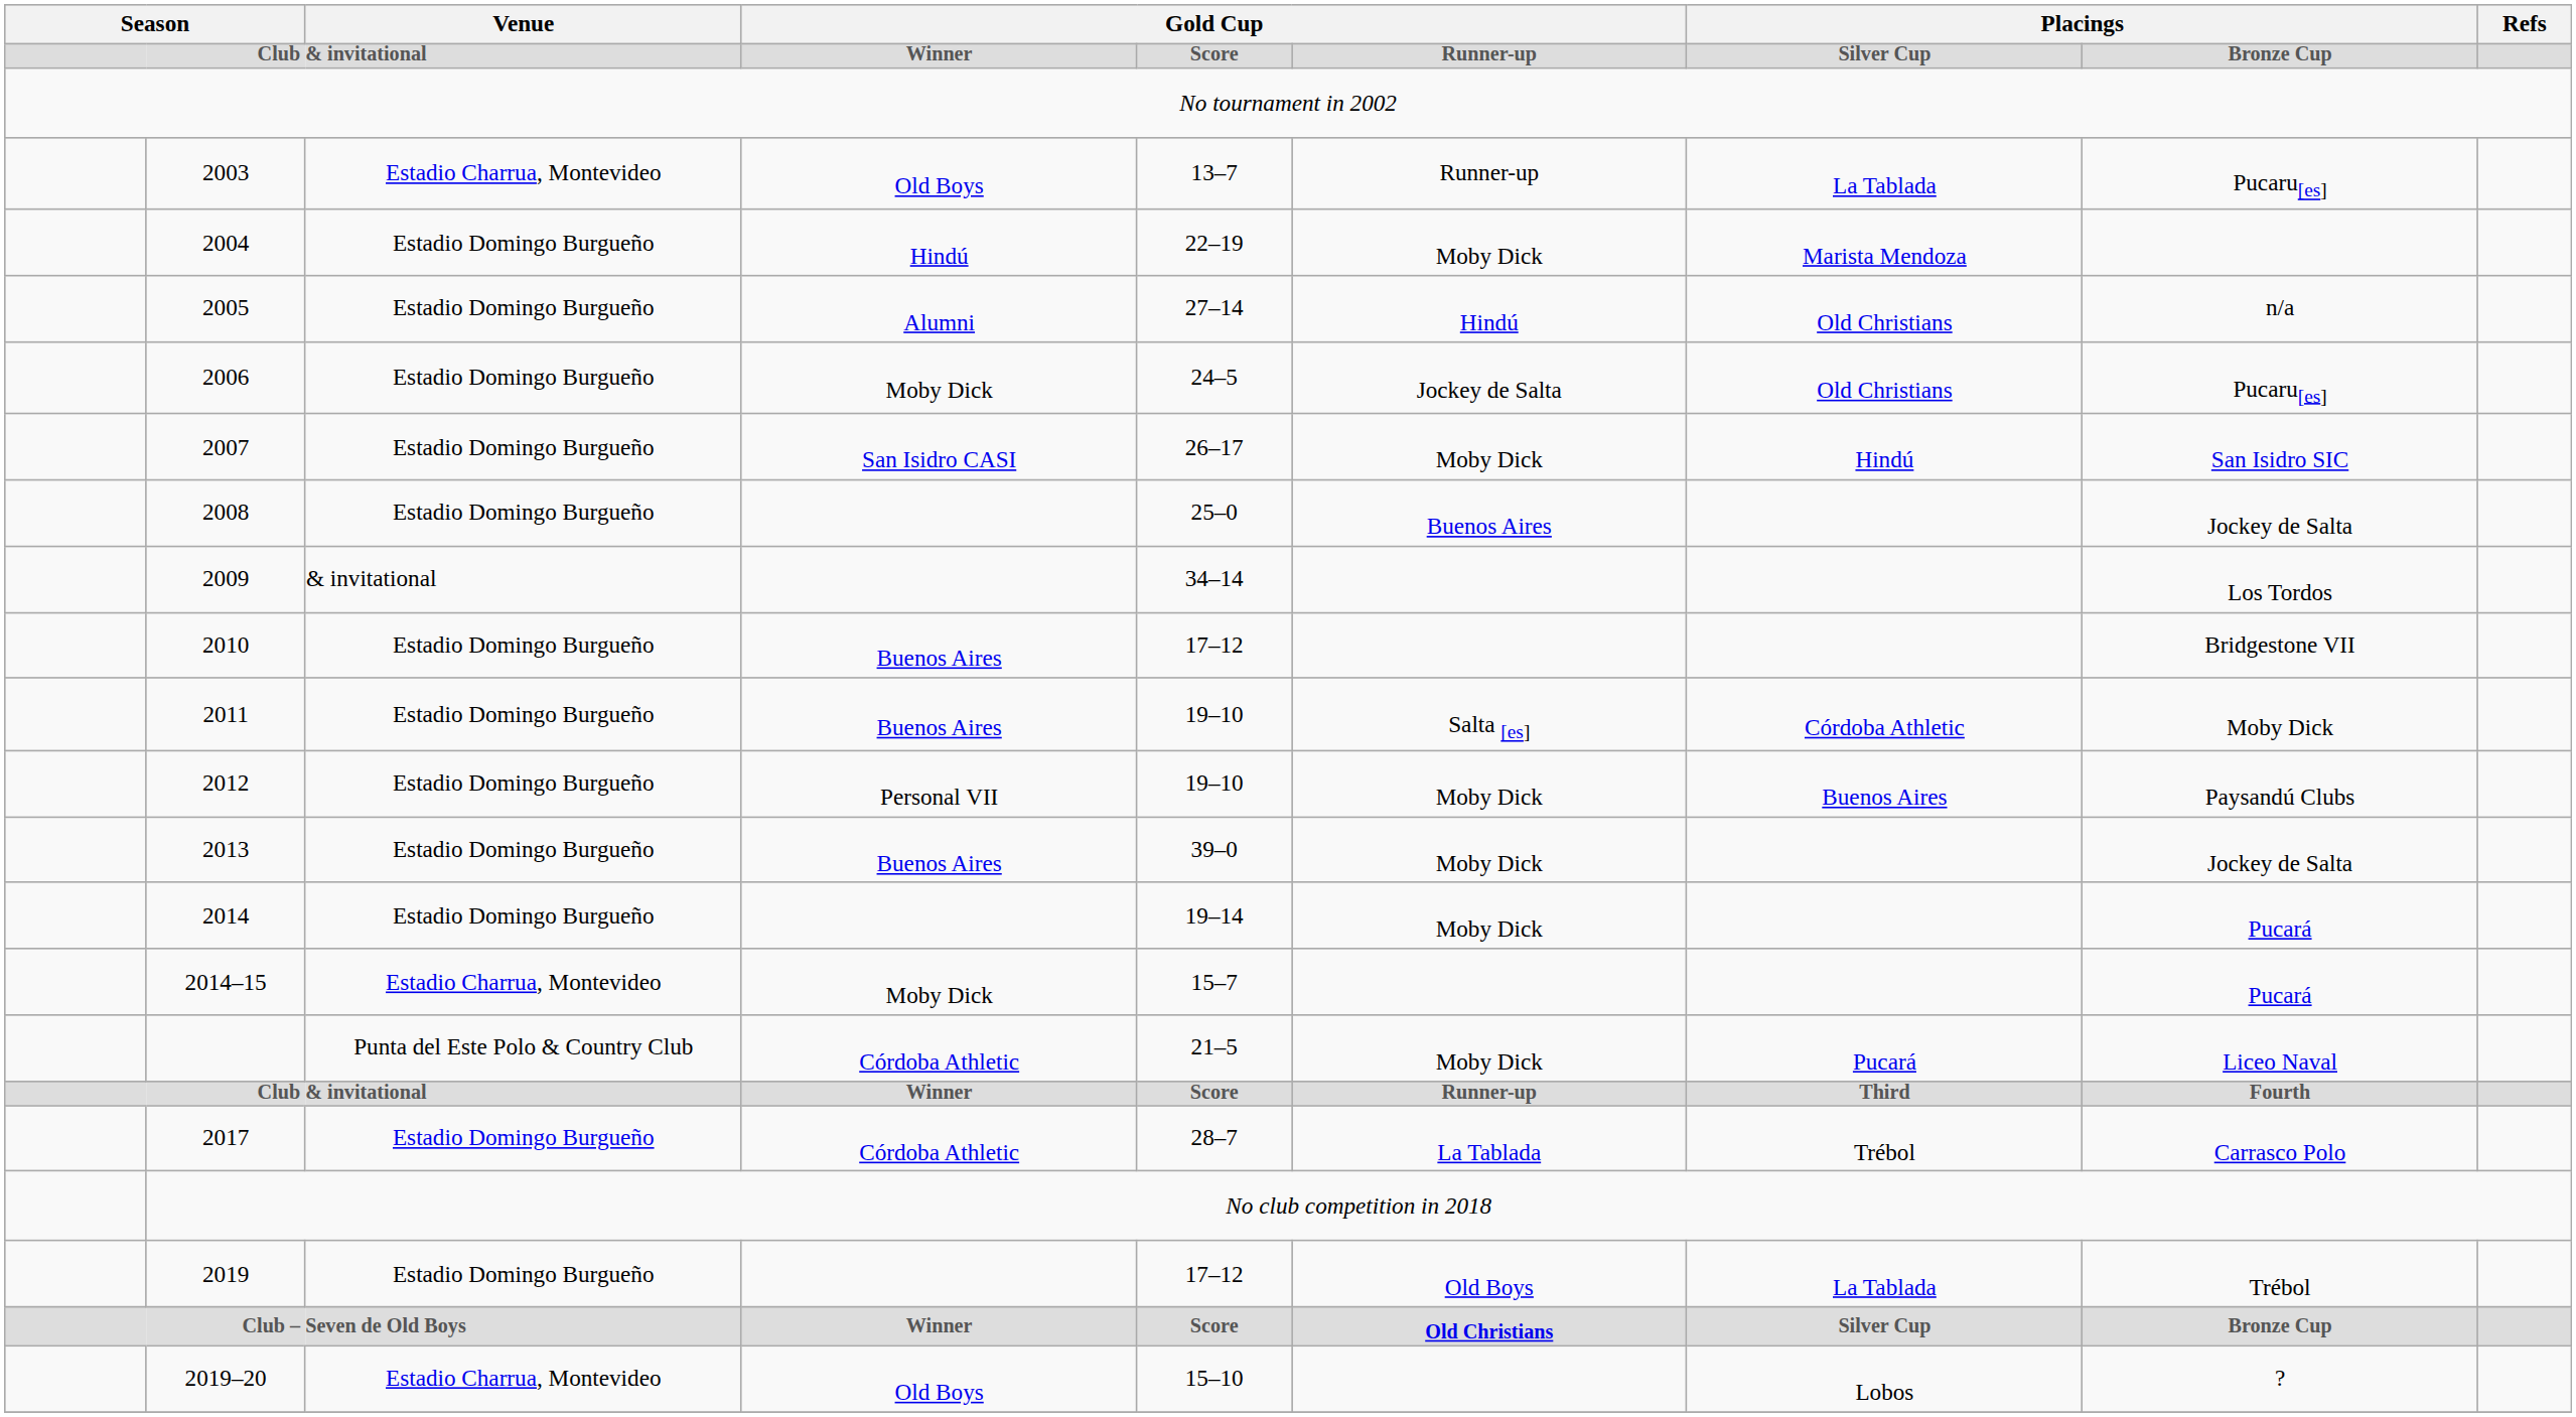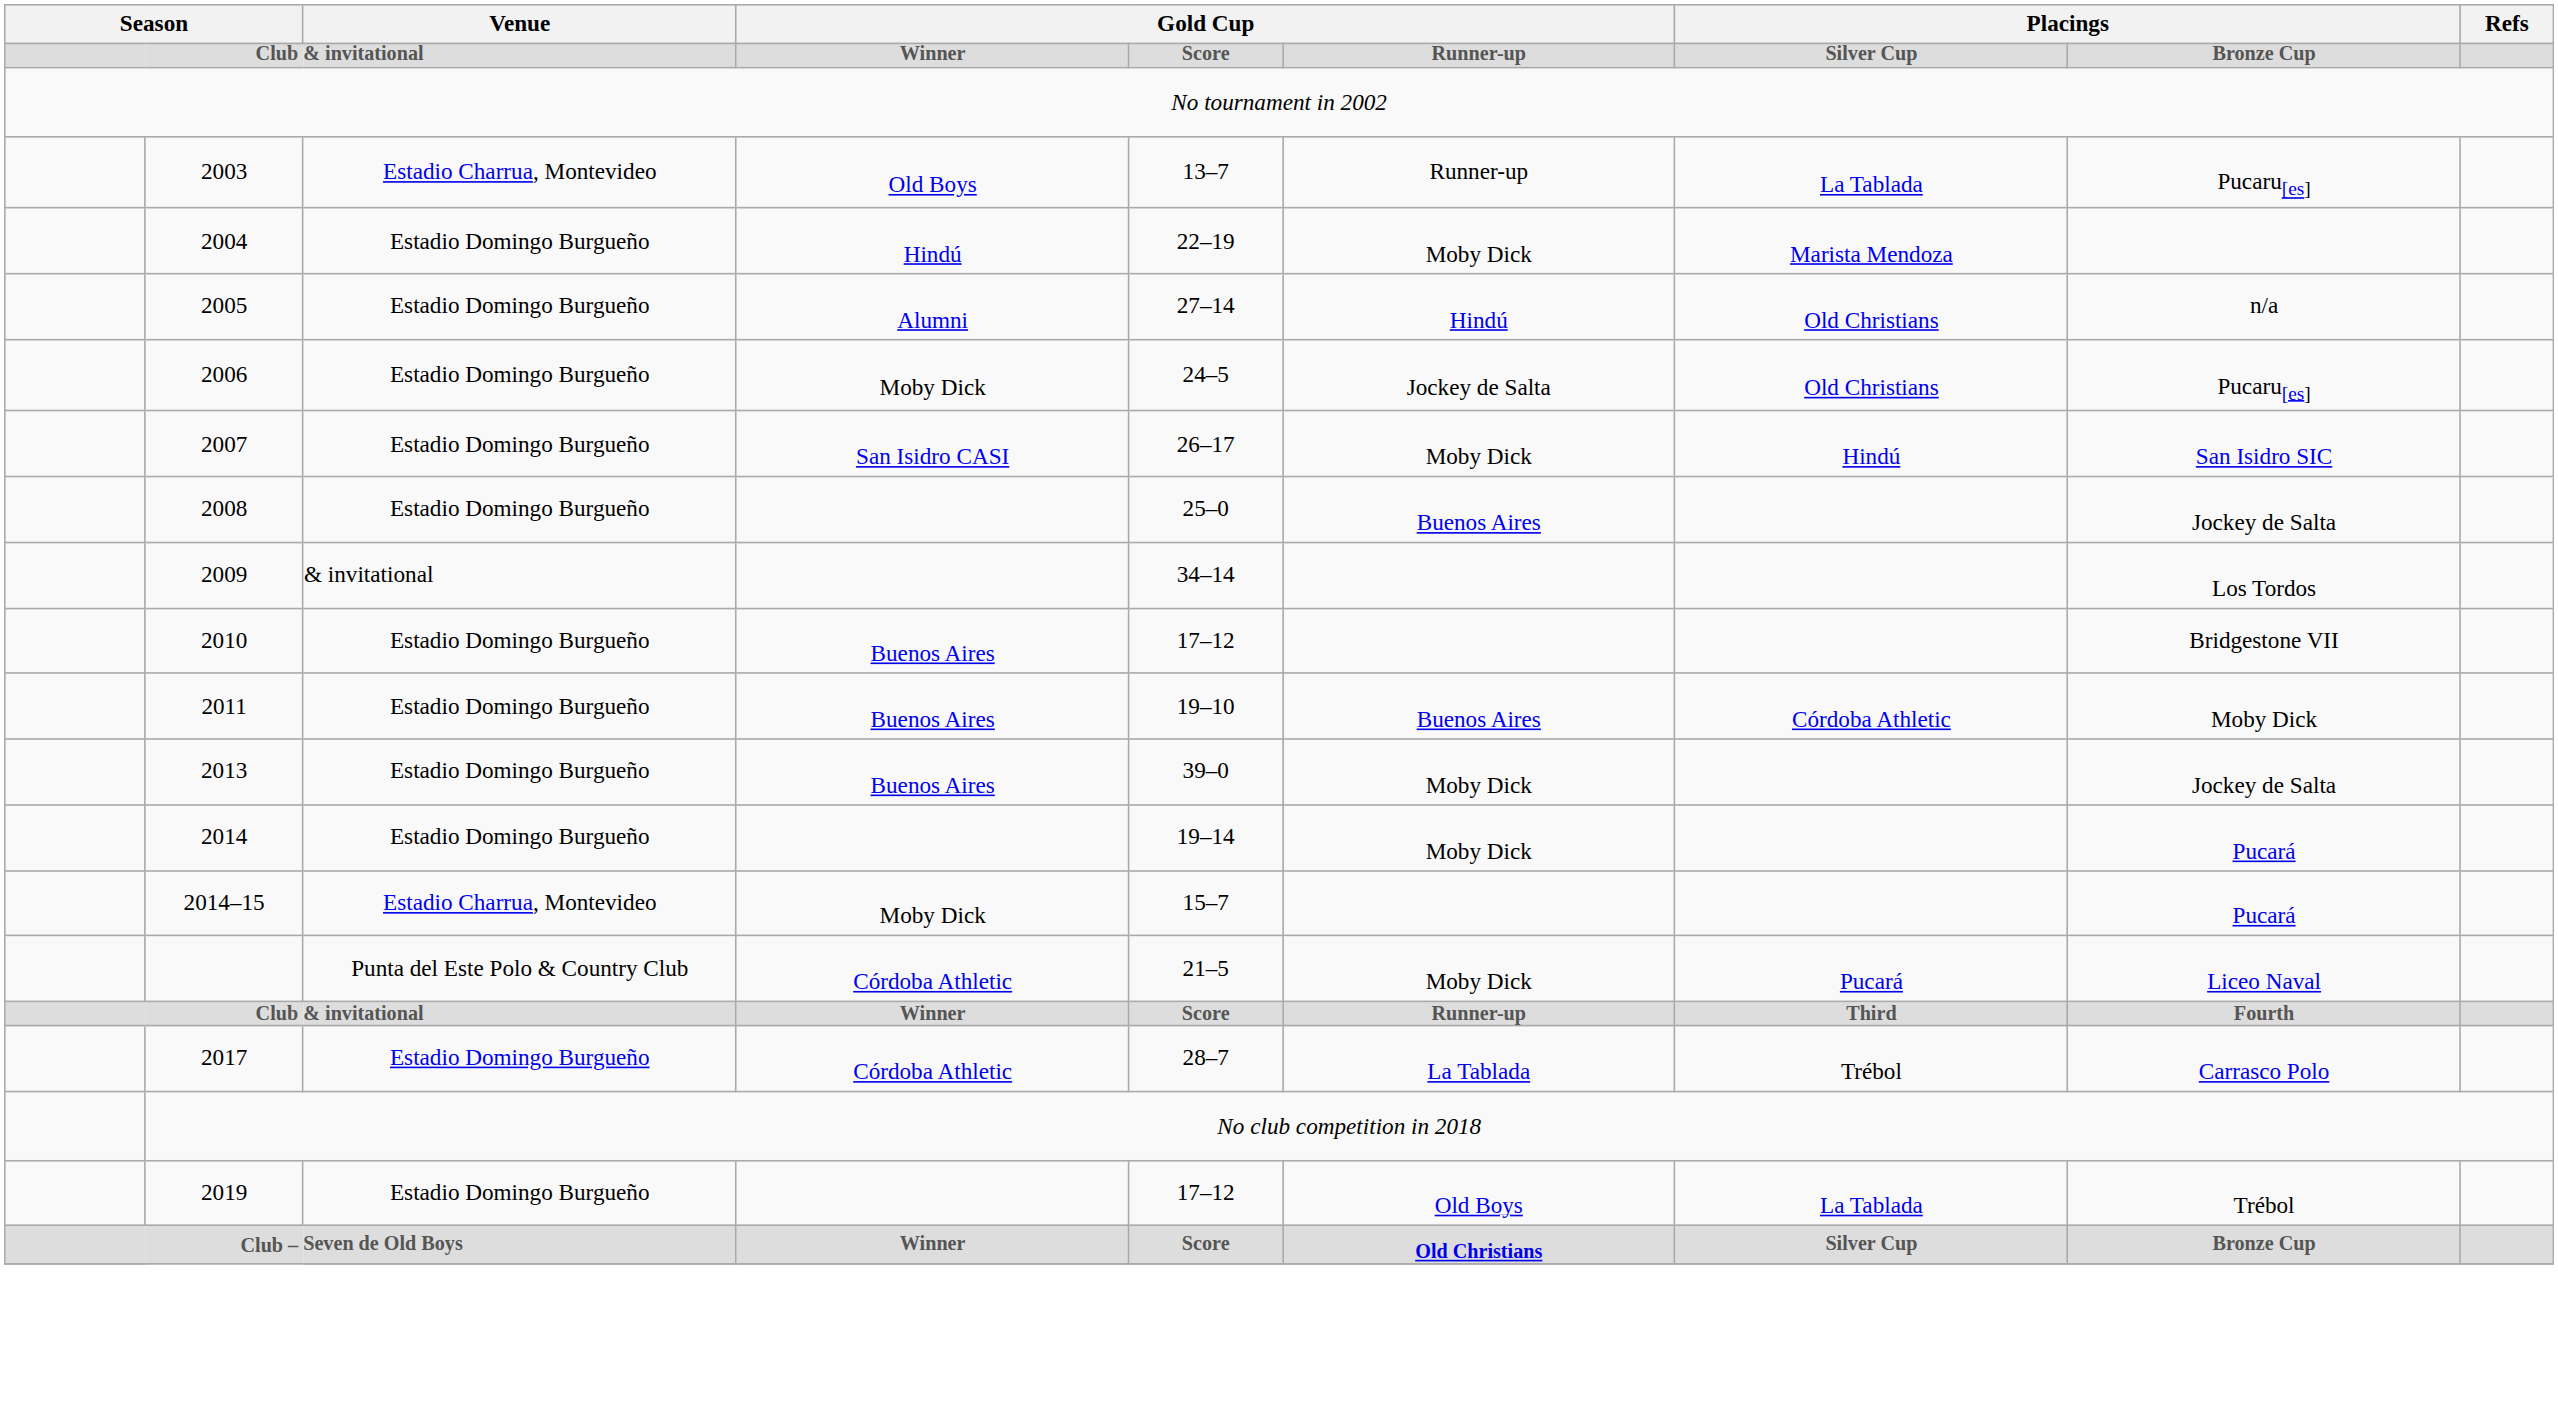 <table class="wikitable" style="font-size:90%; width: 100%; text-align: center;">
 <tr>
 <th colspan=2>Season</th>
 <th>Venue</th>
 <th colspan=3>Gold Cup</th>
 <th colspan=2>Placings</th>
 <th style="padding:1px;">Refs</th>
 </tr>
 <tr style="line-height:9px; font-size:87%; background-color:#ddd; color:#555; font-weight:bold;">
 <td style="width:3.2em; border-right:0;"></td>
 <td style="width:3.9em; border:0; padding-right:0; text-align:right;">Club </td>
 <td style="width:9.5em; border-left:0; padding-left:0; text-align:left;">& invitational</td>
 <td style="width:9.7em;">Winner</td>
 <td style="width:3.5em;">Score</td>
 <td style="width:9.7em;">Runner-up</td>
 <td style="width:9.7em;">Silver Cup</td>
 <td style="width:9.7em;">Bronze Cup</td>
 <td style="width:1.2em;"></td>
 </tr>
 <tr>
 <td colspan=9 style="line-height:250%;"><em>No tournament in 2002</em></td>
 </tr>
 <tr>
 <td><small></small></td>
 <td>2003</td>
 <td><a href='#'>Estadio Charrua</a>, Montevideo</td>
 <td><br><a href='#'>Old Boys</a></td>
 <td>13–7</td>
 <td>Runner-up</td>
 <td><br> <a href='#'>La Tablada</a></td>
 <td><br>Pucaru<sub><a href='#'>[es</a>]</sub></td>
 <td style="padding:0px;"><br><br></td>
 </tr>
 <tr>
 <td><small></small></td>
 <td>2004</td>
 <td>Estadio Domingo Burgueño</td>
 <td><br><a href='#'>Hindú</a></td>
 <td>22–19</td>
 <td><br> Moby Dick</td>
 <td><br><a href='#'>Marista Mendoza</a></td>
 <td></td>
 <td style="padding:0px;"><br><br></td>
 </tr>
 <tr>
 <td><small></small></td>
 <td>2005</td>
 <td>Estadio Domingo Burgueño</td>
 <td><br><a href='#'>Alumni</a></td>
 <td>27–14</td>
 <td><br><a href='#'>Hindú</a></td>
 <td><br><a href='#'>Old Christians</a></td>
 <td>n/a</td>
 <td><br></td>
 </tr>
 <tr>
 <td><small></small></td>
 <td>2006</td>
 <td>Estadio Domingo Burgueño</td>
 <td><br> Moby Dick</td>
 <td>24–5</td>
 <td><br> Jockey de Salta</td>
 <td><br><a href='#'>Old Christians</a></td>
 <td><br>Pucaru<sub><a href='#'>[es</a>]</sub></td>
 <td><br></td>
 </tr>
 <tr>
 <td><small></small></td>
 <td>2007</td>
 <td>Estadio Domingo Burgueño</td>
 <td><br> <a href='#'>San Isidro CASI</a></td>
 <td>26–17</td>
 <td><br> Moby Dick</td>
 <td><br><a href='#'>Hindú</a></td>
 <td><br> <a href='#'>San Isidro SIC</a></td>
 <td></td>
 </tr>
 <tr>
 <td><small></small></td>
 <td>2008</td>
 <td>Estadio Domingo Burgueño</td>
 <td></td>
 <td>25–0</td>
 <td><br><a href='#'>Buenos Aires</a></td>
 <td></td>
 <td><br> Jockey de Salta</td>
 <td></td>
 </tr>
 <tr>
 <td><small></small></td>
 <td>2009</td>
 <td style="width:9.5em; border-left:0; padding-left:0; text-align:left;">& invitational</td>
 <td></td>
 <td>34–14</td>
 <td></td>
 <td></td>
 <td><br> Los Tordos</td>
 <td><br></td>
 </tr>
 <tr>
 <td><small></small></td>
 <td>2010</td>
 <td>Estadio Domingo Burgueño</td>
 <td><br><a href='#'>Buenos Aires</a></td>
 <td>17–12</td>
 <td></td>
 <td></td>
 <td>Bridgestone VII</td>
 <td><br></td>
 </tr>
 <tr>
 <td><small></small></td>
 <td>2011</td>
 <td>Estadio Domingo Burgueño</td>
 <td><br><a href='#'>Buenos Aires</a></td>
 <td>19–10</td>
-<td><br>Salta <sub><a href='#'>[es</a>]</sub></td>
+<td><br><a href='#'>Buenos Aires</a></td>
 <td><br> <a href='#'>Córdoba Athletic</a></td>
 <td><br> Moby Dick</td>
-<td></td>
-</tr>
-<tr>
-<td><small></small></td>
-<td>2012</td>
-<td>Estadio Domingo Burgueño</td>
-<td><br> Personal VII</td>
-<td>19–10</td>
-<td><br> Moby Dick</td>
-<td><br><a href='#'>Buenos Aires</a></td>
-<td><br>Paysandú Clubs</td>
 <td></td>
 </tr>
 <tr>
 <td><small></small></td>
 <td>2013</td>
 <td>Estadio Domingo Burgueño</td>
 <td><br><a href='#'>Buenos Aires</a></td>
 <td>39–0</td>
 <td><br> Moby Dick</td>
 <td></td>
 <td><br> Jockey de Salta</td>
 <td></td>
 </tr>
 <tr>
 <td><small></small></td>
 <td>2014</td>
 <td>Estadio Domingo Burgueño</td>
 <td></td>
 <td>19–14</td>
 <td><br> Moby Dick</td>
 <td></td>
 <td><br> <a href='#'>Pucará</a></td>
 <td></td>
 </tr>
 <tr>
 <td><small></small></td>
 <td>2014–15</td>
 <td><a href='#'>Estadio Charrua</a>, Montevideo</td>
 <td><br> Moby Dick</td>
 <td>15–7</td>
 <td></td>
 <td></td>
 <td><br> <a href='#'>Pucará</a></td>
 <td></td>
 </tr>
 <tr>
 <td><small></small></td>
 <td></td>
 <td>Punta del Este Polo & Country Club</td>
 <td><br> <a href='#'>Córdoba Athletic</a></td>
 <td>21–5</td>
 <td><br> Moby Dick</td>
 <td><br> <a href='#'>Pucará</a></td>
 <td><br><a href='#'>Liceo Naval</a></td>
 <td><br></td>
 </tr>
 <tr style="line-height:9px; font-size:87%; background-color:#ddd; color:#555; font-weight:bold;">
 <td style="border-right:0;"></td>
 <td style="border:0; padding-right:0; text-align:right;">Club </td>
 <td style="border-left:0; padding-left:0; text-align:left;">& invitational</td>
 <td>Winner</td>
 <td>Score</td>
 <td>Runner-up</td>
 <td>Third</td>
 <td>Fourth</td>
 <td></td>
 </tr>
 <tr>
 <td><small></small></td>
 <td>2017</td>
 <td><a href='#'>Estadio Domingo Burgueño</a></td>
 <td><br> <a href='#'>Córdoba Athletic</a></td>
 <td>28–7</td>
 <td><br> <a href='#'>La Tablada</a></td>
 <td><br>Trébol</td>
 <td><br><a href='#'>Carrasco Polo</a></td>
 <td><br></td>
 </tr>
 <tr>
 <td><small></small></td>
 <td colspan=8 style="line-height:250%;"><em>No club competition in 2018</em></td>
 </tr>
 <tr>
 <td><small></small></td>
 <td>2019</td>
 <td>Estadio Domingo Burgueño</td>
 <td><br></td>
 <td>17–12</td>
 <td><br><a href='#'>Old Boys</a></td>
 <td><br> <a href='#'>La Tablada</a></td>
 <td><br>Trébol</td>
 <td></td>
 </tr>
 <tr style="line-height:9px; font-size:87%; background-color:#ddd; color:#555; font-weight:bold;">
 <td style="border-right:0;"></td>
 <td style="border:0; padding-right:0; text-align:right;">Club – </td>
 <td style="border-left:0; padding-left:0; text-align:left;">Seven de Old Boys</td>
 <td>Winner</td>
 <td>Score</td>
 <td><br><a href='#'>Old Christians</a></td>
 <td>Silver Cup</td>
 <td>Bronze Cup</td>
 <td></td>
 </tr>
 <tr>
-<td><small></small></td>
-<td>2019–20</td>
-<td><a href='#'>Estadio Charrua</a>, Montevideo</td>
-<td><br><a href='#'>Old Boys</a></td>
-<td>15–10</td>
-<td><br></td>
-<td><br>Lobos</td>
-<td>?</td>
-<td><br></td>
-</tr>
-<tr>
 </tr>
 </table>
